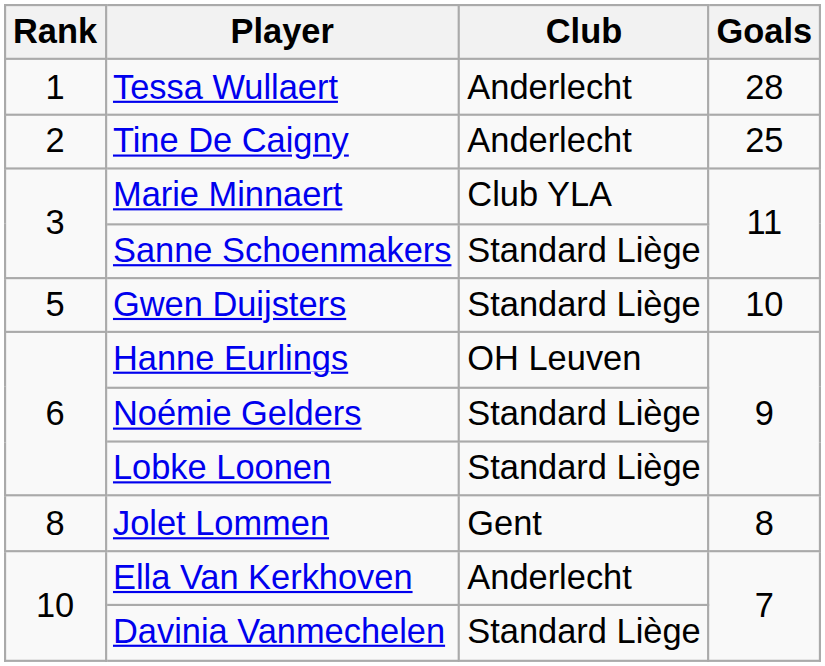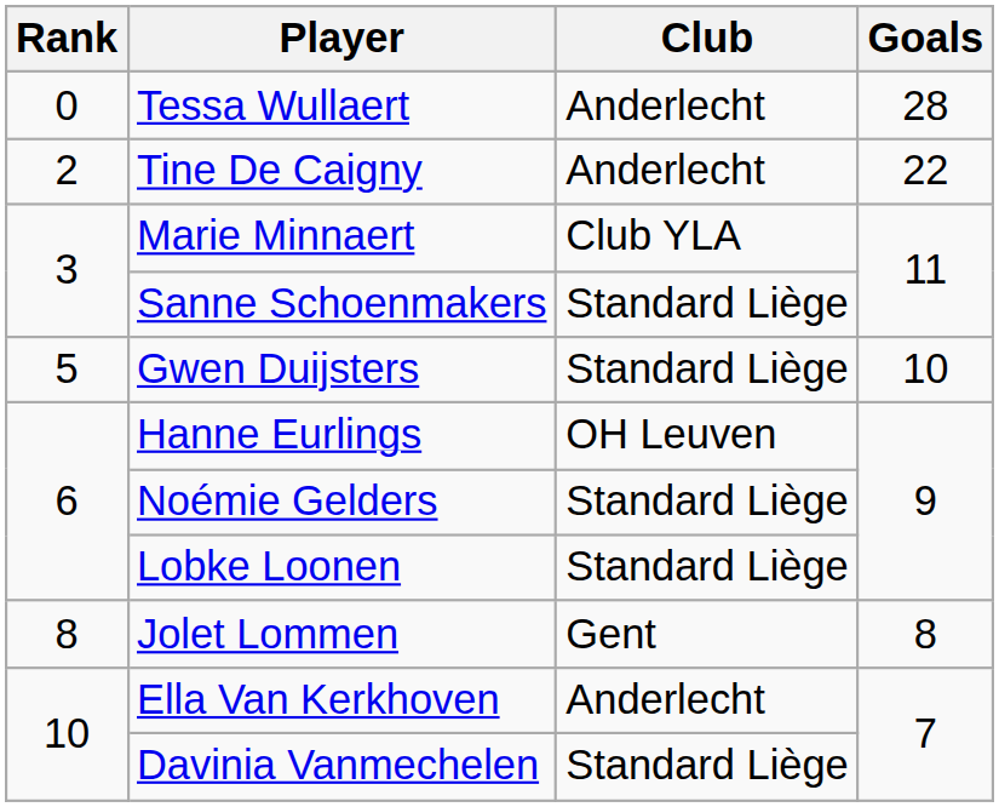 <table class="wikitable" style="text-align:left">
 <tr>
 <th>Rank</th>
 <th>Player</th>
 <th>Club</th>
 <th>Goals</th>
 </tr>
 <tr>
-<td align="center">1</td>
+<td align="center">0</td>
 <td> <a href='#'>Tessa Wullaert</a></td>
 <td>Anderlecht</td>
 <td align="center">28</td>
 </tr>
 <tr>
 <td align="center">2</td>
 <td> <a href='#'>Tine De Caigny</a></td>
 <td>Anderlecht</td>
-<td align="center">25</td>
+<td align="center">22</td>
 </tr>
 <tr>
 <td align="center" rowspan=2>3</td>
 <td> <a href='#'>Marie Minnaert</a></td>
 <td>Club YLA</td>
 <td align="center" rowspan=2>11</td>
 </tr>
 <tr>
 <td> <a href='#'>Sanne Schoenmakers</a></td>
 <td>Standard Liège</td>
 </tr>
 <tr>
 <td align="center">5</td>
 <td> <a href='#'>Gwen Duijsters</a></td>
 <td>Standard Liège</td>
 <td align="center">10</td>
 </tr>
 <tr>
 <td align="center" rowspan=3>6</td>
 <td> <a href='#'>Hanne Eurlings</a></td>
 <td>OH Leuven</td>
 <td align="center" rowspan=3>9</td>
 </tr>
 <tr>
 <td> <a href='#'>Noémie Gelders</a></td>
 <td>Standard Liège</td>
 </tr>
 <tr>
 <td> <a href='#'>Lobke Loonen</a></td>
 <td>Standard Liège</td>
 </tr>
 <tr>
 <td align="center">8</td>
 <td> <a href='#'>Jolet Lommen</a></td>
 <td>Gent</td>
 <td align="center">8</td>
 </tr>
 <tr>
 <td align="center" rowspan=2>10</td>
 <td> <a href='#'>Ella Van Kerkhoven</a></td>
 <td>Anderlecht</td>
 <td align="center" rowspan=2>7</td>
 </tr>
 <tr>
 <td> <a href='#'>Davinia Vanmechelen</a></td>
 <td>Standard Liège</td>
 </tr>
 </table>
